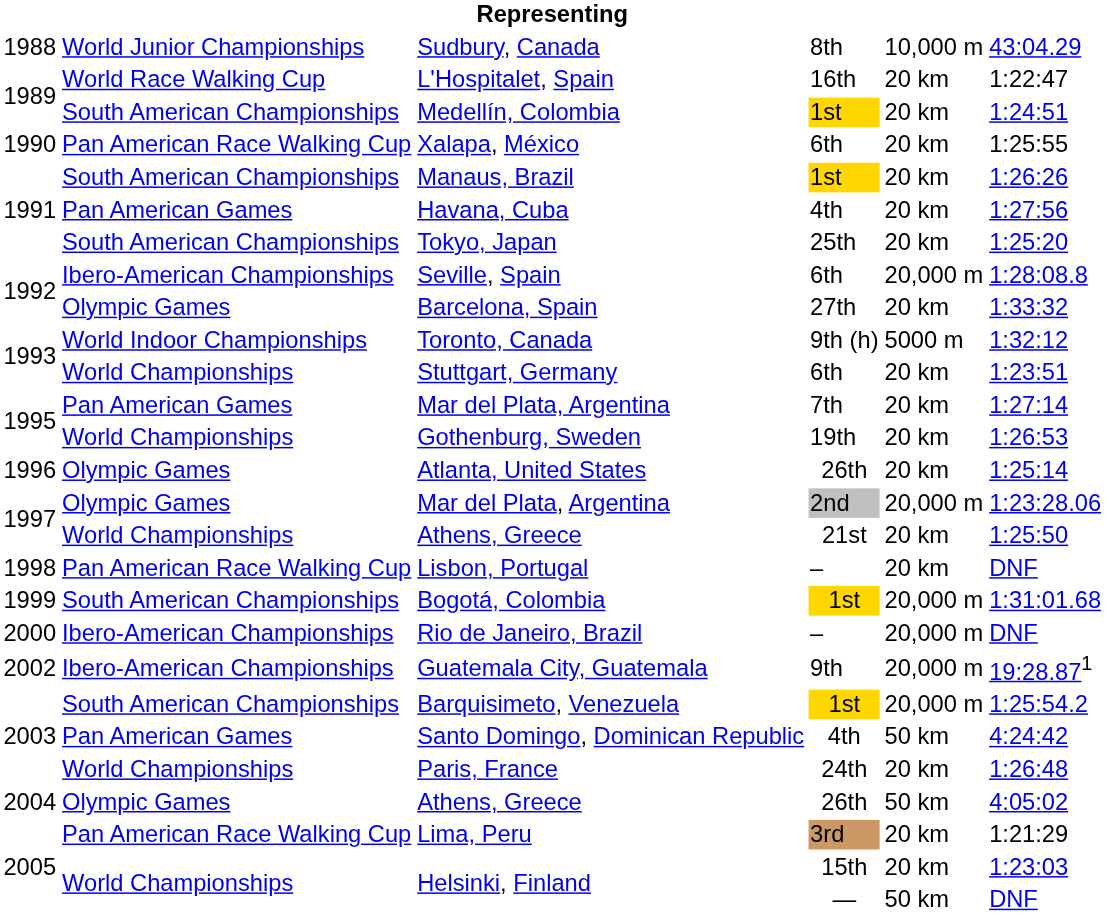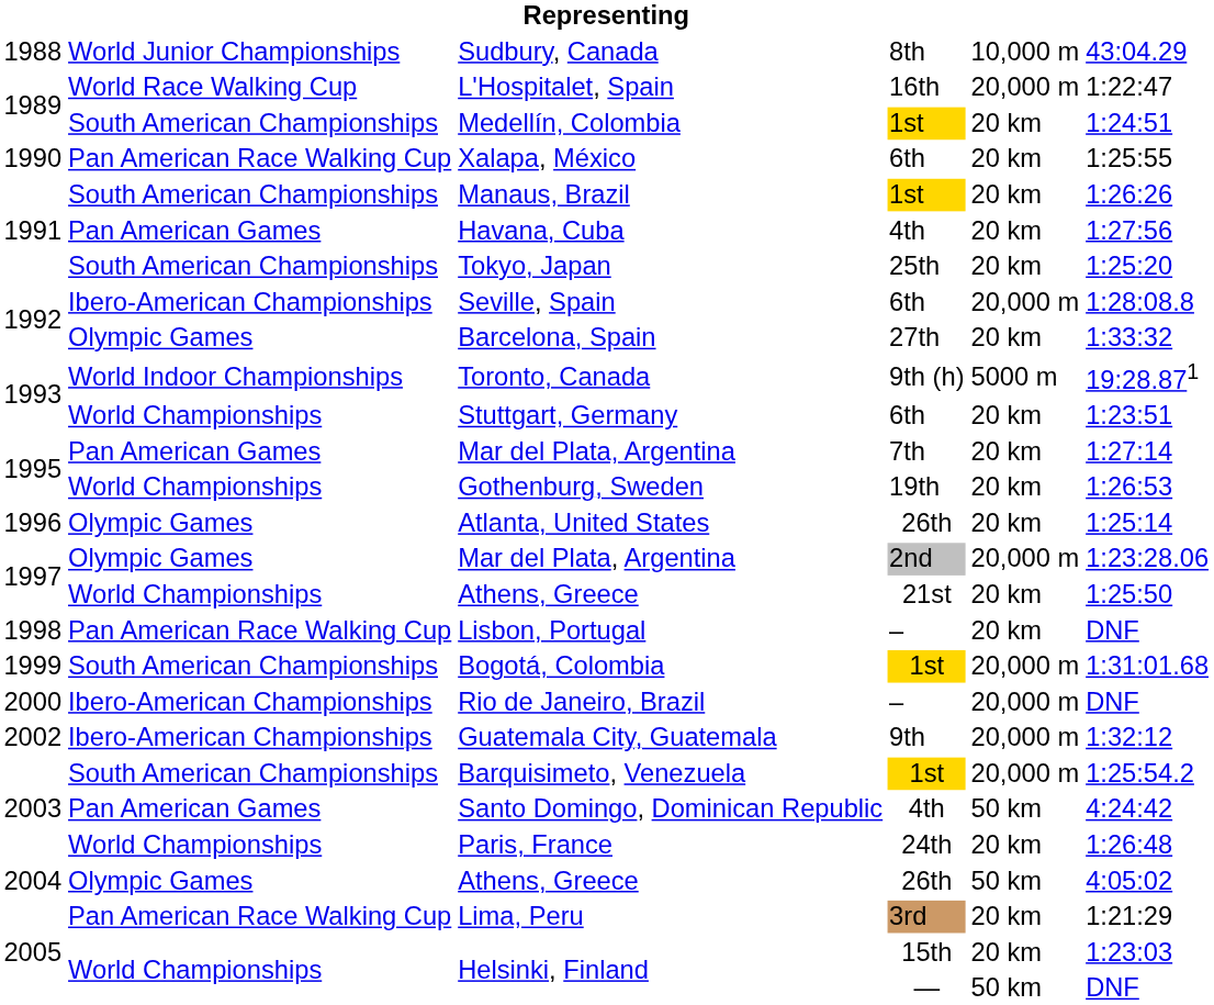 <table>
 <tr>
 <th colspan="6">Representing </th>
 </tr>
 <tr>
 <td>1988</td>
 <td><a href='#'>World Junior Championships</a></td>
 <td><a href='#'>Sudbury</a>, <a href='#'>Canada</a></td>
 <td>8th</td>
 <td>10,000 m</td>
 <td><a href='#'>43:04.29</a></td>
 </tr>
 <tr>
 <td rowspan=2>1989</td>
 <td><a href='#'>World Race Walking Cup</a></td>
 <td><a href='#'>L'Hospitalet</a>, <a href='#'>Spain</a></td>
 <td>16th</td>
-<td>20 km</td>
+<td>20,000 m</td>
 <td>1:22:47</td>
 </tr>
 <tr>
 <td><a href='#'>South American Championships</a></td>
 <td><a href='#'>Medellín, Colombia</a></td>
 <td bgcolor=gold>1st</td>
 <td>20 km</td>
 <td><a href='#'>1:24:51</a></td>
 </tr>
 <tr>
 <td>1990</td>
 <td><a href='#'>Pan American Race Walking Cup</a></td>
 <td><a href='#'>Xalapa</a>, <a href='#'>México</a></td>
 <td>6th</td>
 <td>20 km</td>
 <td>1:25:55</td>
 </tr>
 <tr>
 <td rowspan=3>1991</td>
 <td><a href='#'>South American Championships</a></td>
 <td><a href='#'>Manaus, Brazil</a></td>
 <td bgcolor="gold">1st</td>
 <td>20 km</td>
 <td><a href='#'>1:26:26</a></td>
 </tr>
 <tr>
 <td><a href='#'>Pan American Games</a></td>
 <td><a href='#'>Havana, Cuba</a></td>
 <td>4th</td>
 <td>20 km</td>
 <td><a href='#'>1:27:56</a></td>
 </tr>
 <tr>
 <td><a href='#'>South American Championships</a></td>
 <td><a href='#'>Tokyo, Japan</a></td>
 <td>25th</td>
 <td>20 km</td>
 <td><a href='#'>1:25:20</a></td>
 </tr>
 <tr>
 <td rowspan=2>1992</td>
 <td><a href='#'>Ibero-American Championships</a></td>
 <td><a href='#'>Seville</a>, <a href='#'>Spain</a></td>
 <td>6th</td>
 <td>20,000 m</td>
 <td><a href='#'>1:28:08.8</a></td>
 </tr>
 <tr>
 <td><a href='#'>Olympic Games</a></td>
 <td><a href='#'>Barcelona, Spain</a></td>
 <td>27th</td>
 <td>20 km</td>
 <td><a href='#'>1:33:32</a></td>
 </tr>
 <tr>
 <td rowspan=2>1993</td>
 <td><a href='#'>World Indoor Championships</a></td>
 <td><a href='#'>Toronto, Canada</a></td>
 <td>9th (h)</td>
 <td>5000 m</td>
-<td><a href='#'>1:32:12</a></td>
+<td><a href='#'>19:28.87</a><sup>1</sup></td>
 </tr>
 <tr>
 <td><a href='#'>World Championships</a></td>
 <td><a href='#'>Stuttgart, Germany</a></td>
 <td>6th</td>
 <td>20 km</td>
 <td><a href='#'>1:23:51</a></td>
 </tr>
 <tr>
 <td rowspan=2>1995</td>
 <td><a href='#'>Pan American Games</a></td>
 <td><a href='#'>Mar del Plata, Argentina</a></td>
 <td>7th</td>
 <td>20 km</td>
 <td><a href='#'>1:27:14</a></td>
 </tr>
 <tr>
 <td><a href='#'>World Championships</a></td>
 <td><a href='#'>Gothenburg, Sweden</a></td>
 <td>19th</td>
 <td>20 km</td>
 <td><a href='#'>1:26:53</a></td>
 </tr>
 <tr>
 <td>1996</td>
 <td><a href='#'>Olympic Games</a></td>
 <td><a href='#'>Atlanta, United States</a></td>
 <td align="center">26th</td>
 <td>20 km</td>
 <td><a href='#'>1:25:14</a></td>
 </tr>
 <tr>
 <td rowspan=2>1997</td>
 <td><a href='#'>Olympic Games</a></td>
 <td><a href='#'>Mar del Plata</a>, <a href='#'>Argentina</a></td>
 <td bgcolor="silver">2nd</td>
 <td>20,000 m</td>
 <td><a href='#'>1:23:28.06</a></td>
 </tr>
 <tr>
 <td><a href='#'>World Championships</a></td>
 <td><a href='#'>Athens, Greece</a></td>
 <td align="center">21st</td>
 <td>20 km</td>
 <td><a href='#'>1:25:50</a></td>
 </tr>
 <tr>
 <td>1998</td>
 <td><a href='#'>Pan American Race Walking Cup</a></td>
 <td><a href='#'>Lisbon, Portugal</a></td>
 <td>–</td>
 <td>20 km</td>
 <td><a href='#'>DNF</a></td>
 </tr>
 <tr>
 <td>1999</td>
 <td><a href='#'>South American Championships</a></td>
 <td><a href='#'>Bogotá, Colombia</a></td>
 <td bgcolor="gold" align="center">1st</td>
 <td>20,000 m</td>
 <td><a href='#'>1:31:01.68</a></td>
 </tr>
 <tr>
 <td>2000</td>
 <td><a href='#'>Ibero-American Championships</a></td>
 <td><a href='#'>Rio de Janeiro, Brazil</a></td>
 <td>–</td>
 <td>20,000 m</td>
 <td><a href='#'>DNF</a></td>
 </tr>
 <tr>
 <td>2002</td>
 <td><a href='#'>Ibero-American Championships</a></td>
 <td><a href='#'>Guatemala City, Guatemala</a></td>
 <td>9th</td>
 <td>20,000 m</td>
-<td><a href='#'>19:28.87</a><sup>1</sup></td>
+<td><a href='#'>1:32:12</a></td>
 </tr>
 <tr>
 <td rowspan=3>2003</td>
 <td><a href='#'>South American Championships</a></td>
 <td><a href='#'>Barquisimeto</a>, <a href='#'>Venezuela</a></td>
 <td bgcolor="gold" align="center">1st</td>
 <td>20,000 m</td>
 <td><a href='#'>1:25:54.2</a></td>
 </tr>
 <tr>
 <td><a href='#'>Pan American Games</a></td>
 <td><a href='#'>Santo Domingo</a>, <a href='#'>Dominican Republic</a></td>
 <td align="center">4th</td>
 <td>50 km</td>
 <td><a href='#'>4:24:42</a></td>
 </tr>
 <tr>
 <td><a href='#'>World Championships</a></td>
 <td><a href='#'>Paris, France</a></td>
 <td align="center">24th</td>
 <td>20 km</td>
 <td><a href='#'>1:26:48</a></td>
 </tr>
 <tr>
 <td>2004</td>
 <td><a href='#'>Olympic Games</a></td>
 <td><a href='#'>Athens, Greece</a></td>
 <td align="center">26th</td>
 <td>50 km</td>
 <td><a href='#'>4:05:02</a></td>
 </tr>
 <tr>
 <td rowspan=3>2005</td>
 <td><a href='#'>Pan American Race Walking Cup</a></td>
 <td><a href='#'>Lima, Peru</a></td>
 <td bgcolor="cc9966">3rd</td>
 <td>20 km</td>
 <td>1:21:29</td>
 </tr>
 <tr>
 <td rowspan=2><a href='#'>World Championships</a></td>
 <td rowspan=2><a href='#'>Helsinki</a>, <a href='#'>Finland</a></td>
 <td align="center">15th</td>
 <td>20 km</td>
 <td><a href='#'>1:23:03</a></td>
 </tr>
 <tr>
 <td align="center">—</td>
 <td>50 km</td>
 <td><a href='#'>DNF</a></td>
 </tr>
 </table>
